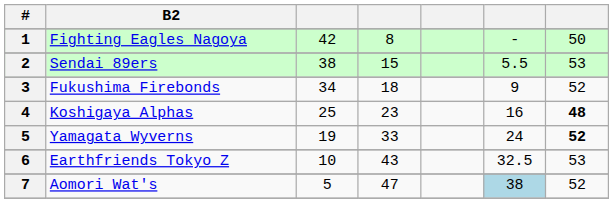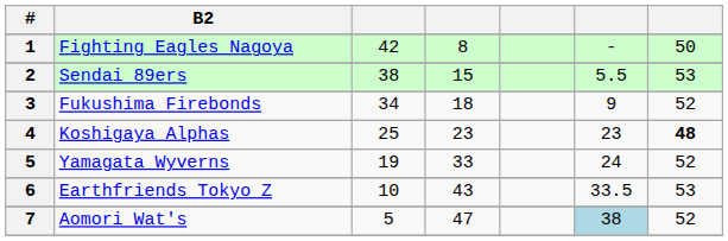 <table class="wikitable" width="500" style="font-size:95%; text-align:center">
 <tr>
 <th width="5%">#</th>
 <th width="30%">B2</th>
 <th width="7.5%"></th>
 <th width="7.5%"></th>
 <th width="7.5%"></th>
 <th width="7.5%"></th>
 <th width="7.5%"></th>
 </tr>
 <tr>
 </tr>
 <tr>
 </tr>
 <tr bgcolor=#ccffcc>
 <th>1</th>
 <td style="text-align:left;"><a href='#'>Fighting Eagles Nagoya</a></td>
 <td>42</td>
 <td>8</td>
 <td></td>
 <td>-</td>
 <td>50</td>
 </tr>
 <tr>
 </tr>
 <tr>
 </tr>
 <tr bgcolor=#ccffcc>
 <th>2</th>
 <td style="text-align:left;"><a href='#'>Sendai 89ers</a></td>
 <td>38</td>
 <td>15</td>
 <td></td>
 <td>5.5</td>
 <td>53</td>
 </tr>
 <tr>
 </tr>
 <tr>
 <th>3</th>
 <td style="text-align:left;"><a href='#'>Fukushima Firebonds</a></td>
 <td>34</td>
 <td>18</td>
 <td></td>
 <td>9</td>
 <td>52</td>
 </tr>
 <tr>
 </tr>
 <tr>
 <th>4</th>
 <td style="text-align:left;"><a href='#'>Koshigaya Alphas</a></td>
 <td>25</td>
 <td>23</td>
 <td></td>
-<td>16</td>
+<td>23</td>
 <td><strong>48</strong></td>
 </tr>
 <tr>
 </tr>
 <tr>
 <th>5</th>
 <td style="text-align:left;"><a href='#'>Yamagata Wyverns</a></td>
 <td>19</td>
 <td>33</td>
 <td></td>
 <td>24</td>
-<td><strong>52</strong></td>
+<td>52</td>
 </tr>
 <tr>
 </tr>
 <tr>
 <th>6</th>
 <td style="text-align:left;"><a href='#'>Earthfriends Tokyo Z</a></td>
 <td>10</td>
 <td>43</td>
 <td></td>
-<td>32.5</td>
+<td>33.5</td>
 <td>53</td>
 </tr>
 <tr>
 </tr>
 <tr>
 <th>7</th>
 <td style="text-align:left;"><a href='#'>Aomori Wat's</a></td>
 <td>5</td>
 <td>47</td>
 <td></td>
 <td style="background: lightblue;">38</td>
 <td>52</td>
 </tr>
 <tr>
 </tr>
 </table>
